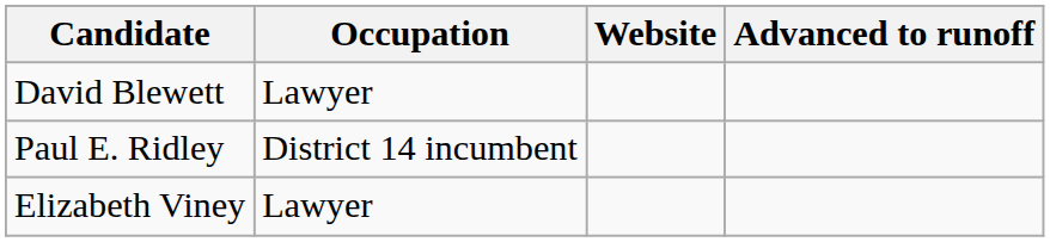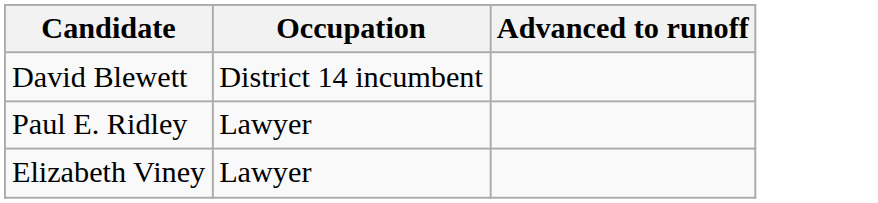 <table class="wikitable">
 <tr>
 <th>Candidate</th>
 <th>Occupation</th>
-<th>Website</th>
 <th>Advanced to runoff</th>
 </tr>
 <tr>
 <td>David Blewett</td>
-<td>Lawyer</td>
-<td></td>
+<td>District 14 incumbent</td>
 <td></td>
 </tr>
 <tr>
 <td>Paul E. Ridley</td>
-<td>District 14 incumbent</td>
-<td></td>
+<td>Lawyer</td>
 <td></td>
 </tr>
 <tr>
 <td>Elizabeth Viney</td>
 <td>Lawyer</td>
 <td></td>
-<td></td>
 </tr>
 </table>
